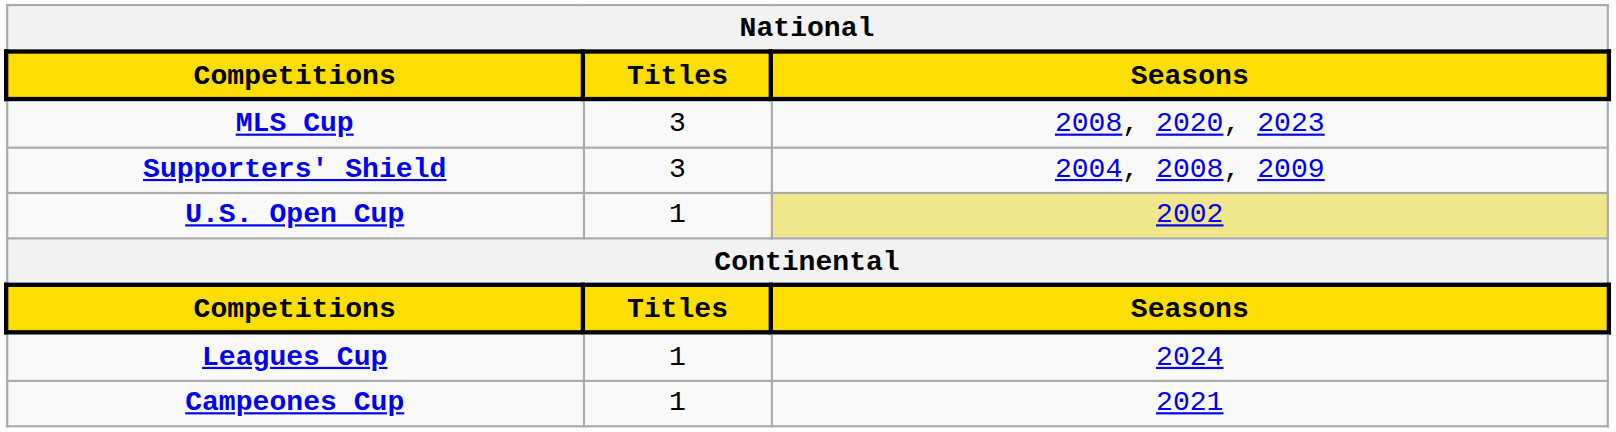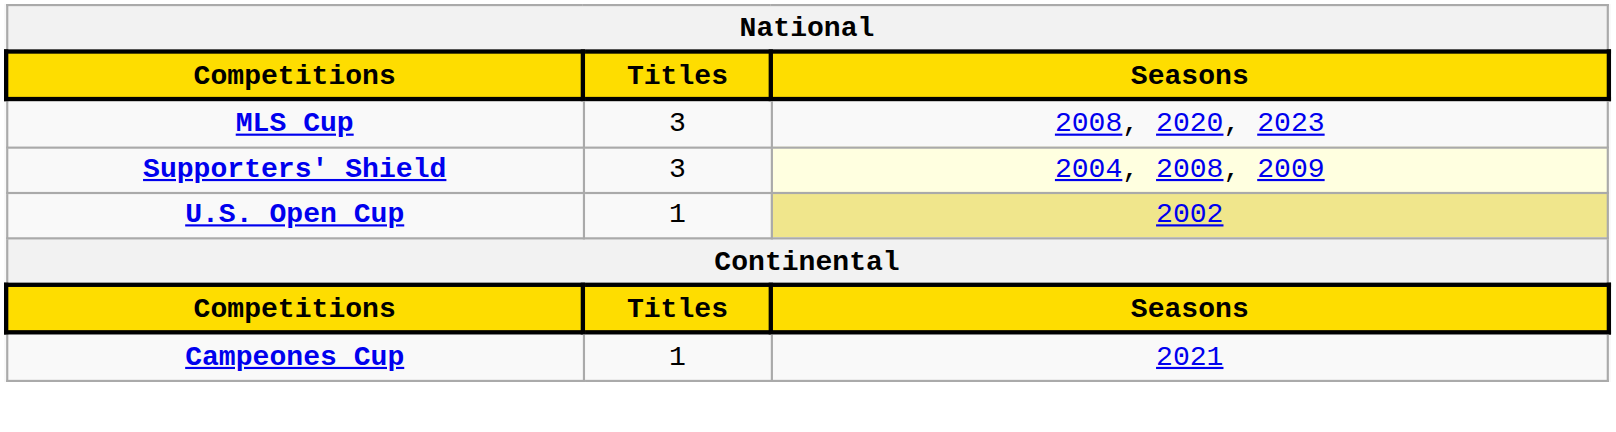 <table class="wikitable">
 <tr>
 <th colspan="3">National</th>
 </tr>
 <tr>
 <th style="background:#FEDD00; color:#000; border:2px solid #000; width:260px" scope="col">Competitions</th>
 <th style="background:#FEDD00; color:#000; border:2px solid #000; width:80px" scope="col">Titles</th>
 <th style="background:#FEDD00; color:#000; border:2px solid #000; width:380px" scope="col">Seasons</th>
 </tr>
 <tr>
 <td style="text-align:center"><strong><a href='#'>MLS Cup</a></strong></td>
 <td align="center">3</td>
 <td style="text-align:center"><a href='#'>2008</a>, <a href='#'>2020</a>, <a href='#'>2023</a></td>
 </tr>
 <tr>
 <td style="text-align:center"><strong><a href='#'>Supporters' Shield</a></strong></td>
 <td align="center">3</td>
-<td style="text-align:center"><a href='#'>2004</a>, <a href='#'>2008</a>, <a href='#'>2009</a></td>
+<td style="background: lightyellow; text-align:center"><a href='#'>2004</a>, <a href='#'>2008</a>, <a href='#'>2009</a></td>
 </tr>
 <tr>
 <td style="text-align:center"><strong><a href='#'>U.S. Open Cup</a></strong></td>
 <td align="center">1</td>
 <td style="background: khaki; text-align:center"><a href='#'>2002</a></td>
 </tr>
 <tr>
 <th colspan="3">Continental</th>
 </tr>
 <tr>
 <th style="background:#FEDD00; color:#000; border:2px solid #000;" scope="col">Competitions</th>
 <th style="background:#FEDD00; color:#000; border:2px solid #000;" scope="col">Titles</th>
 <th style="background:#FEDD00; color:#000; border:2px solid #000;" scope="col">Seasons</th>
 </tr>
 <tr>
-<td style="text-align:center"><strong><a href='#'>Leagues Cup</a></strong></td>
-<td align="center">1</td>
-<td style="text-align:center"><a href='#'>2024</a></td>
-</tr>
-<tr>
 <td style="text-align:center"><strong><a href='#'>Campeones Cup</a></strong></td>
 <td align="center">1</td>
 <td style="text-align:center"><a href='#'>2021</a></td>
 </tr>
 </table>
